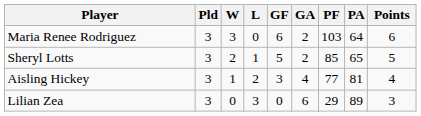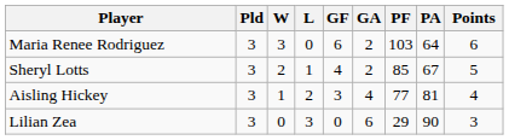 <table class=wikitable style="text-align:center">
 <tr>
 <th width=220>Player</th>
 <th width=20>Pld</th>
 <th width=20>W</th>
 <th width=20>L</th>
 <th width=20>GF</th>
 <th width=20>GA</th>
 <th width=20>PF</th>
 <th width=20>PA</th>
 <th width=50>Points</th>
 </tr>
 <tr>
 <td align=left> Maria Renee Rodriguez</td>
 <td>3</td>
 <td>3</td>
 <td>0</td>
 <td>6</td>
 <td>2</td>
 <td>103</td>
 <td>64</td>
 <td>6</td>
 </tr>
 <tr>
 <td align=left> Sheryl Lotts</td>
 <td>3</td>
 <td>2</td>
 <td>1</td>
-<td>5</td>
+<td>4</td>
 <td>2</td>
 <td>85</td>
-<td>65</td>
+<td>67</td>
 <td>5</td>
 </tr>
 <tr>
 <td align=left> Aisling Hickey</td>
 <td>3</td>
 <td>1</td>
 <td>2</td>
 <td>3</td>
 <td>4</td>
 <td>77</td>
 <td>81</td>
 <td>4</td>
 </tr>
 <tr>
 <td align=left> Lilian Zea</td>
 <td>3</td>
 <td>0</td>
 <td>3</td>
 <td>0</td>
 <td>6</td>
 <td>29</td>
-<td>89</td>
+<td>90</td>
 <td>3</td>
 </tr>
 </table>
